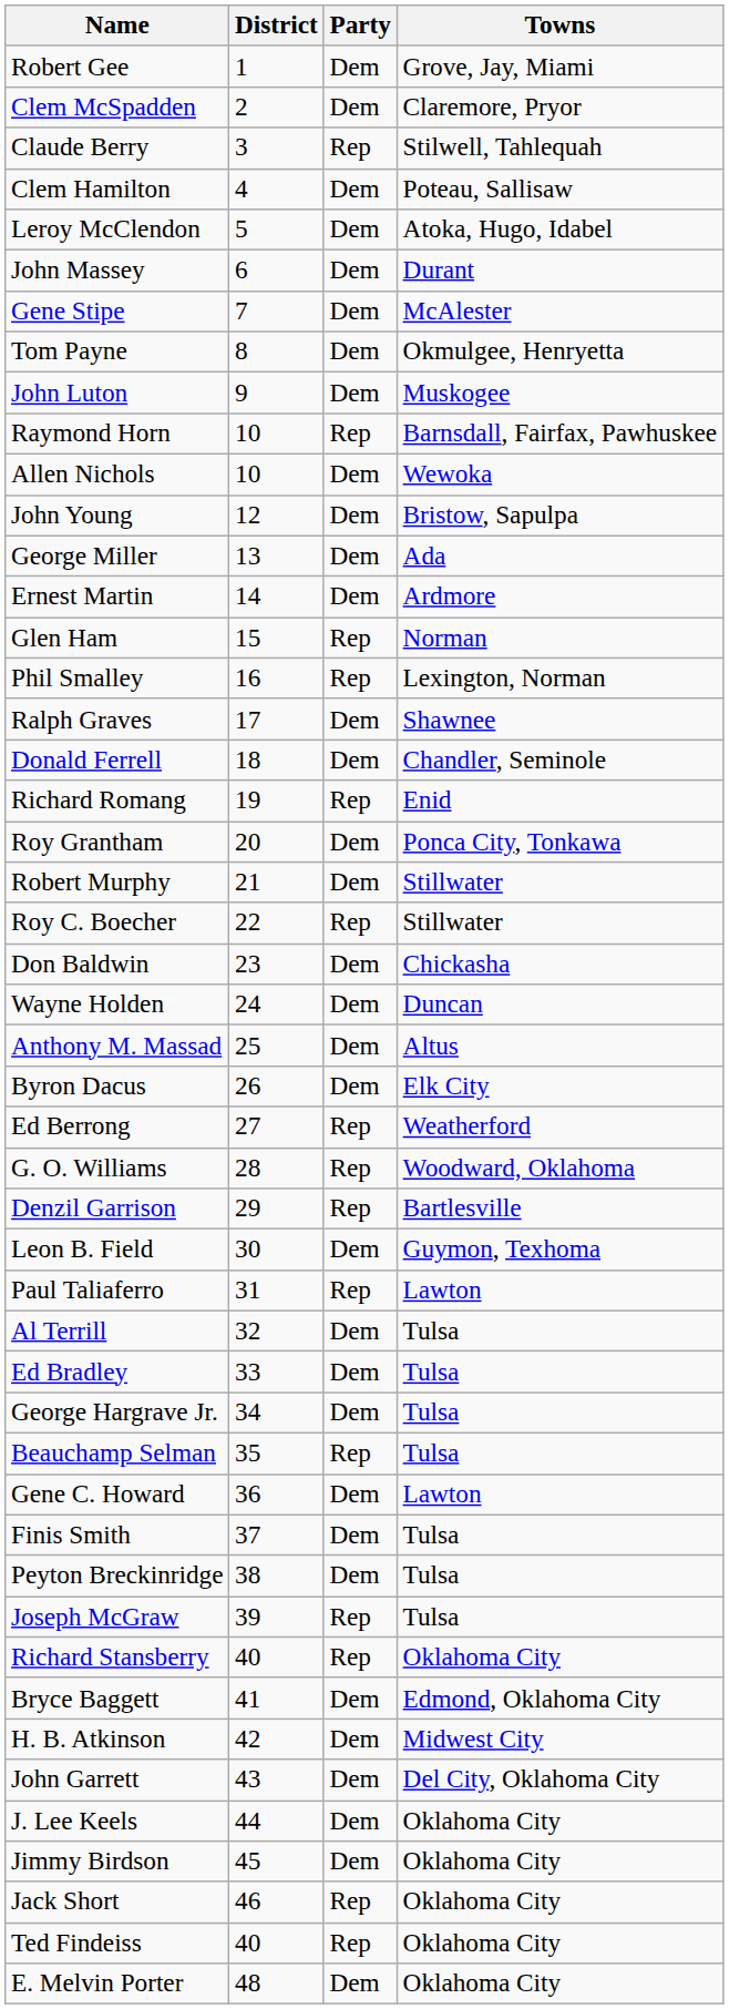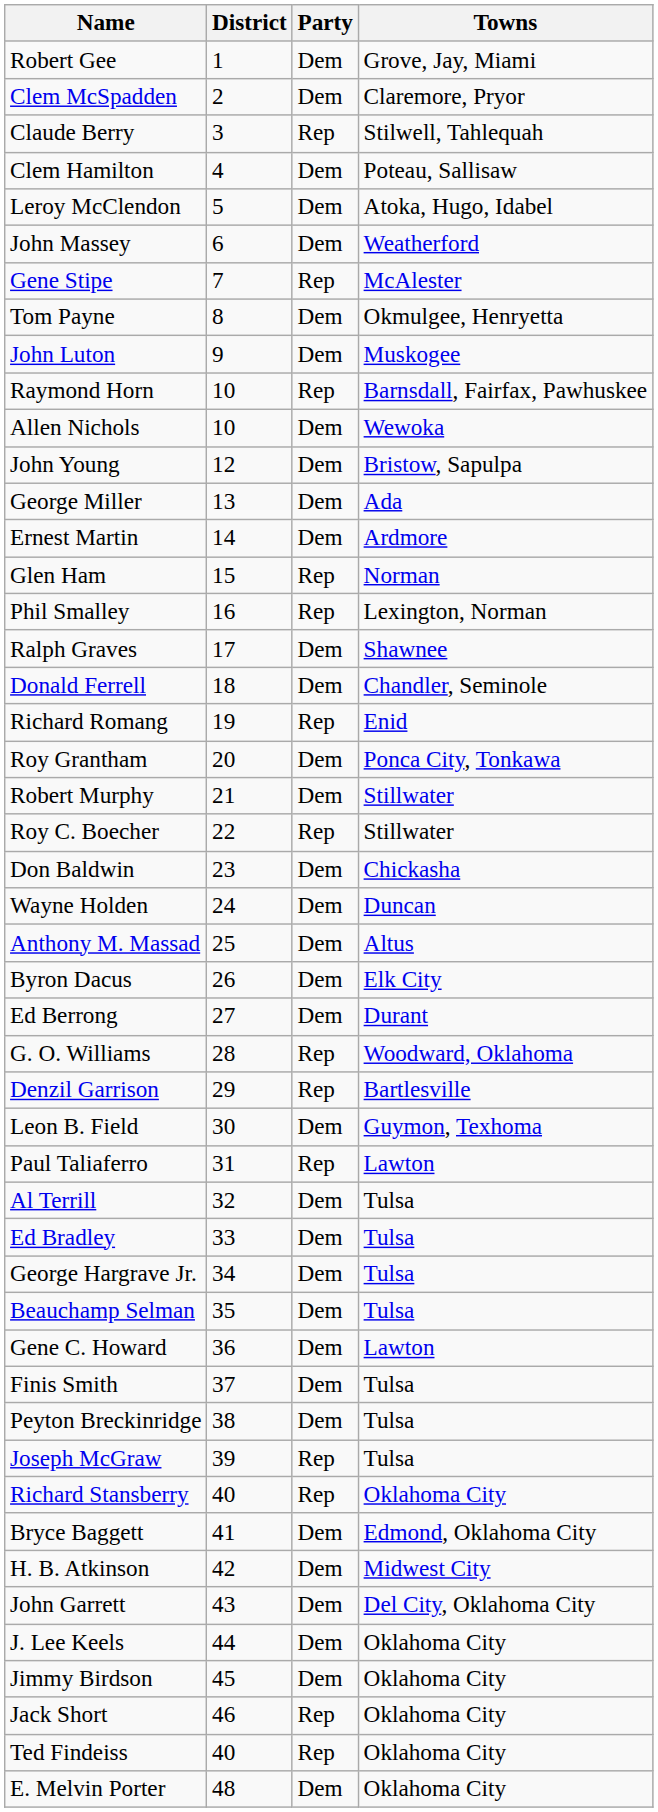 <table class="wikitable sortable">
 <tr>
 <th>Name</th>
 <th>District</th>
 <th>Party</th>
 <th>Towns</th>
 </tr>
 <tr>
 <td>Robert Gee</td>
 <td>1</td>
 <td>Dem</td>
 <td>Grove, Jay, Miami</td>
 </tr>
 <tr>
 <td><a href='#'>Clem McSpadden</a></td>
 <td>2</td>
 <td>Dem</td>
 <td>Claremore, Pryor</td>
 </tr>
 <tr>
 <td>Claude Berry</td>
 <td>3</td>
 <td>Rep</td>
 <td>Stilwell, Tahlequah</td>
 </tr>
 <tr>
 <td>Clem Hamilton</td>
 <td>4</td>
 <td>Dem</td>
 <td>Poteau, Sallisaw</td>
 </tr>
 <tr>
 <td>Leroy McClendon</td>
 <td>5</td>
 <td>Dem</td>
 <td>Atoka, Hugo, Idabel</td>
 </tr>
 <tr>
 <td>John Massey</td>
 <td>6</td>
 <td>Dem</td>
-<td><a href='#'>Durant</a></td>
+<td><a href='#'>Weatherford</a></td>
 </tr>
 <tr>
 <td><a href='#'>Gene Stipe</a></td>
 <td>7</td>
-<td>Dem</td>
+<td>Rep</td>
 <td><a href='#'>McAlester</a></td>
 </tr>
 <tr>
 <td>Tom Payne</td>
 <td>8</td>
 <td>Dem</td>
 <td>Okmulgee, Henryetta</td>
 </tr>
 <tr>
 <td><a href='#'>John Luton</a></td>
 <td>9</td>
 <td>Dem</td>
 <td><a href='#'>Muskogee</a></td>
 </tr>
 <tr>
 <td>Raymond Horn</td>
 <td>10</td>
 <td>Rep</td>
 <td><a href='#'>Barnsdall</a>, Fairfax, Pawhuskee</td>
 </tr>
 <tr>
 <td>Allen Nichols</td>
 <td>10</td>
 <td>Dem</td>
 <td><a href='#'>Wewoka</a></td>
 </tr>
 <tr>
 <td>John Young</td>
 <td>12</td>
 <td>Dem</td>
 <td><a href='#'>Bristow</a>, Sapulpa</td>
 </tr>
 <tr>
 <td>George Miller</td>
 <td>13</td>
 <td>Dem</td>
 <td><a href='#'>Ada</a></td>
 </tr>
 <tr>
 <td>Ernest Martin</td>
 <td>14</td>
 <td>Dem</td>
 <td><a href='#'>Ardmore</a></td>
 </tr>
 <tr>
 <td>Glen Ham</td>
 <td>15</td>
 <td>Rep</td>
 <td><a href='#'>Norman</a></td>
 </tr>
 <tr>
 <td>Phil Smalley</td>
 <td>16</td>
 <td>Rep</td>
 <td>Lexington, Norman</td>
 </tr>
 <tr>
 <td>Ralph Graves</td>
 <td>17</td>
 <td>Dem</td>
 <td><a href='#'>Shawnee</a></td>
 </tr>
 <tr>
 <td><a href='#'>Donald Ferrell</a></td>
 <td>18</td>
 <td>Dem</td>
 <td><a href='#'>Chandler</a>, Seminole</td>
 </tr>
 <tr>
 <td>Richard Romang</td>
 <td>19</td>
 <td>Rep</td>
 <td><a href='#'>Enid</a></td>
 </tr>
 <tr>
 <td>Roy Grantham</td>
 <td>20</td>
 <td>Dem</td>
 <td><a href='#'>Ponca City</a>, <a href='#'>Tonkawa</a></td>
 </tr>
 <tr>
 <td>Robert Murphy</td>
 <td>21</td>
 <td>Dem</td>
 <td><a href='#'>Stillwater</a></td>
 </tr>
 <tr>
 <td>Roy C. Boecher</td>
 <td>22</td>
 <td>Rep</td>
 <td>Stillwater</td>
 </tr>
 <tr>
 <td>Don Baldwin</td>
 <td>23</td>
 <td>Dem</td>
 <td><a href='#'>Chickasha</a></td>
 </tr>
 <tr>
 <td>Wayne Holden</td>
 <td>24</td>
 <td>Dem</td>
 <td><a href='#'>Duncan</a></td>
 </tr>
 <tr>
 <td><a href='#'>Anthony M. Massad</a></td>
 <td>25</td>
 <td>Dem</td>
 <td><a href='#'>Altus</a></td>
 </tr>
 <tr>
 <td>Byron Dacus</td>
 <td>26</td>
 <td>Dem</td>
 <td><a href='#'>Elk City</a></td>
 </tr>
 <tr>
 <td>Ed Berrong</td>
 <td>27</td>
-<td>Rep</td>
-<td><a href='#'>Weatherford</a></td>
+<td>Dem</td>
+<td><a href='#'>Durant</a></td>
 </tr>
 <tr>
 <td>G. O. Williams</td>
 <td>28</td>
 <td>Rep</td>
 <td><a href='#'>Woodward, Oklahoma</a></td>
 </tr>
 <tr>
 <td><a href='#'>Denzil Garrison</a></td>
 <td>29</td>
 <td>Rep</td>
 <td><a href='#'>Bartlesville</a></td>
 </tr>
 <tr>
 <td>Leon B. Field</td>
 <td>30</td>
 <td>Dem</td>
 <td><a href='#'>Guymon</a>, <a href='#'>Texhoma</a></td>
 </tr>
 <tr>
 <td>Paul Taliaferro</td>
 <td>31</td>
 <td>Rep</td>
 <td><a href='#'>Lawton</a></td>
 </tr>
 <tr>
 <td><a href='#'>Al Terrill</a></td>
 <td>32</td>
 <td>Dem</td>
 <td>Tulsa</td>
 </tr>
 <tr>
 <td><a href='#'>Ed Bradley</a></td>
 <td>33</td>
 <td>Dem</td>
 <td><a href='#'>Tulsa</a></td>
 </tr>
 <tr>
 <td>George Hargrave Jr.</td>
 <td>34</td>
 <td>Dem</td>
 <td><a href='#'>Tulsa</a></td>
 </tr>
 <tr>
 <td><a href='#'>Beauchamp Selman</a></td>
 <td>35</td>
-<td>Rep</td>
+<td>Dem</td>
 <td><a href='#'>Tulsa</a></td>
 </tr>
 <tr>
 <td>Gene C. Howard</td>
 <td>36</td>
 <td>Dem</td>
 <td><a href='#'>Lawton</a></td>
 </tr>
 <tr>
 <td>Finis Smith</td>
 <td>37</td>
 <td>Dem</td>
 <td>Tulsa</td>
 </tr>
 <tr>
 <td>Peyton Breckinridge</td>
 <td>38</td>
 <td>Dem</td>
 <td>Tulsa</td>
 </tr>
 <tr>
 <td><a href='#'>Joseph McGraw</a></td>
 <td>39</td>
 <td>Rep</td>
 <td>Tulsa</td>
 </tr>
 <tr>
 <td><a href='#'>Richard Stansberry</a></td>
 <td>40</td>
 <td>Rep</td>
 <td><a href='#'>Oklahoma City</a></td>
 </tr>
 <tr>
 <td>Bryce Baggett</td>
 <td>41</td>
 <td>Dem</td>
 <td><a href='#'>Edmond</a>, Oklahoma City</td>
 </tr>
 <tr>
 <td>H. B. Atkinson</td>
 <td>42</td>
 <td>Dem</td>
 <td><a href='#'>Midwest City</a></td>
 </tr>
 <tr>
 <td>John Garrett</td>
 <td>43</td>
 <td>Dem</td>
 <td><a href='#'>Del City</a>, Oklahoma City</td>
 </tr>
 <tr>
 <td>J. Lee Keels</td>
 <td>44</td>
 <td>Dem</td>
 <td>Oklahoma City</td>
 </tr>
 <tr>
 <td>Jimmy Birdson</td>
 <td>45</td>
 <td>Dem</td>
 <td>Oklahoma City</td>
 </tr>
 <tr>
 <td>Jack Short</td>
 <td>46</td>
 <td>Rep</td>
 <td>Oklahoma City</td>
 </tr>
 <tr>
 <td>Ted Findeiss</td>
 <td>40</td>
 <td>Rep</td>
 <td>Oklahoma City</td>
 </tr>
 <tr>
 <td>E. Melvin Porter</td>
 <td>48</td>
 <td>Dem</td>
 <td>Oklahoma City</td>
 </tr>
 </table>
